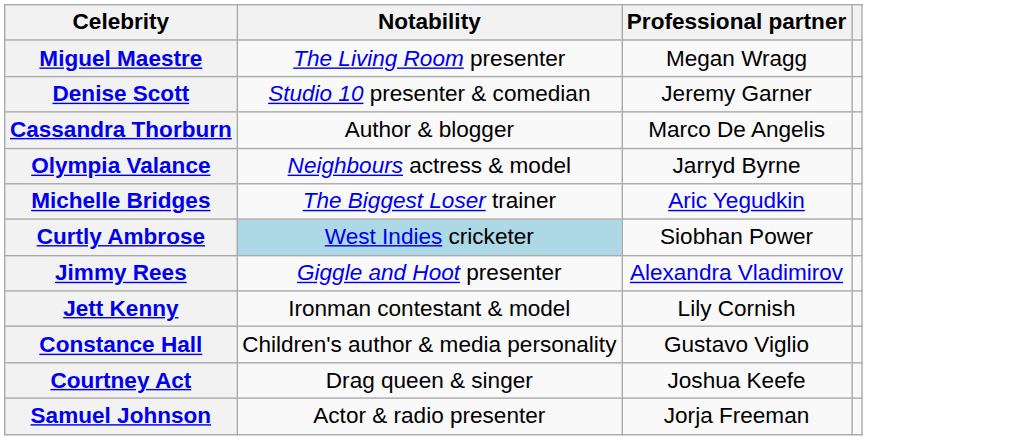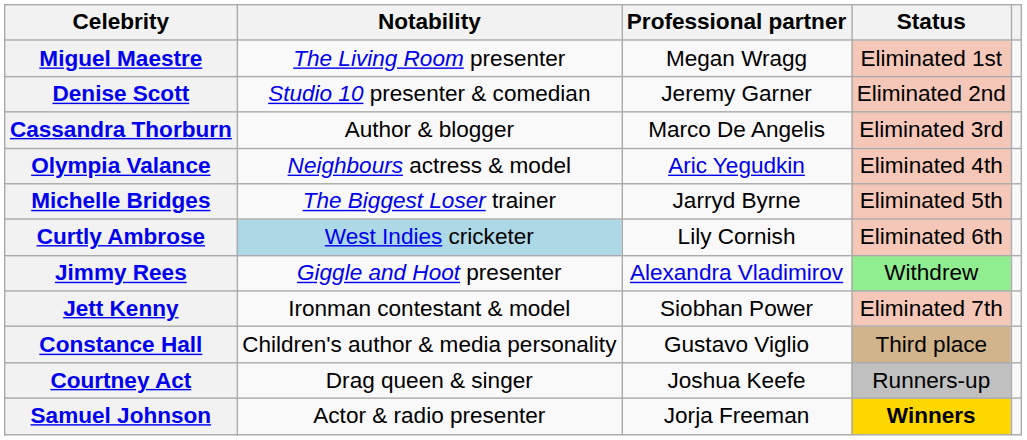 <table class="wikitable sortable" style="text-align:center;">
 <tr>
 <th scope="col">Celebrity</th>
 <th scope="col" class="unsortable">Notability</th>
 <th scope="col">Professional partner</th>
+<th scope="col">Status</th>
 <th scope="col" class="unsortable"></th>
 </tr>
 <tr>
 <th scope="row"><a href='#'>Miguel Maestre</a></th>
 <td><em><a href='#'>The Living Room</a></em> presenter</td>
 <td>Megan Wragg</td>
+<td bgcolor="#F4C7B8">Eliminated 1st <br> </td>
 <td></td>
 </tr>
 <tr>
 <th scope="row"><a href='#'>Denise Scott</a></th>
 <td><em><a href='#'>Studio 10</a></em> presenter & comedian</td>
 <td>Jeremy Garner</td>
+<td bgcolor="#F4C7B8">Eliminated 2nd <br> </td>
 <td></td>
 </tr>
 <tr>
 <th scope="row"><a href='#'>Cassandra Thorburn</a></th>
 <td>Author & blogger</td>
 <td>Marco De Angelis</td>
+<td bgcolor="#F4C7B8">Eliminated 3rd <br> </td>
 <td></td>
 </tr>
 <tr>
 <th scope="row"><a href='#'>Olympia Valance</a></th>
 <td><em><a href='#'>Neighbours</a></em> actress & model</td>
-<td>Jarryd Byrne</td>
+<td><a href='#'>Aric Yegudkin</a></td>
+<td bgcolor="#F4C7B8">Eliminated 4th <br> </td>
 <td></td>
 </tr>
 <tr>
 <th scope="row"><a href='#'>Michelle Bridges</a></th>
 <td><em><a href='#'>The Biggest Loser</a></em> trainer</td>
-<td><a href='#'>Aric Yegudkin</a></td>
+<td>Jarryd Byrne</td>
+<td bgcolor="#F4C7B8">Eliminated 5th <br> </td>
 <td></td>
 </tr>
 <tr>
 <th scope="row"><a href='#'>Curtly Ambrose</a></th>
 <td style="background: lightblue;"><a href='#'>West Indies</a> cricketer</td>
-<td>Siobhan Power</td>
+<td>Lily Cornish</td>
+<td bgcolor="#F4C7B8">Eliminated 6th <br> </td>
 <td></td>
 </tr>
 <tr>
 <th scope="row"><a href='#'>Jimmy Rees</a></th>
 <td><em><a href='#'>Giggle and Hoot</a></em> presenter</td>
 <td><a href='#'>Alexandra Vladimirov</a></td>
+<td bgcolor="lightgreen">Withdrew <br> </td>
 <td></td>
 </tr>
 <tr>
 <th scope="row"><a href='#'>Jett Kenny</a></th>
 <td>Ironman contestant & model</td>
-<td>Lily Cornish</td>
+<td>Siobhan Power</td>
+<td bgcolor="#F4C7B8">Eliminated 7th <br> </td>
 <td></td>
 </tr>
 <tr>
 <th scope="row"><a href='#'>Constance Hall</a></th>
 <td>Children's author & media personality</td>
 <td>Gustavo Viglio</td>
+<td bgcolor="tan">Third place <br> </td>
 <td></td>
 </tr>
 <tr>
 <th scope="row"><a href='#'>Courtney Act</a></th>
 <td>Drag queen & singer</td>
 <td>Joshua Keefe</td>
+<td bgcolor="silver">Runners-up <br> </td>
 <td></td>
 </tr>
 <tr>
 <th scope="row"><a href='#'>Samuel Johnson</a></th>
 <td>Actor & radio presenter</td>
 <td>Jorja Freeman</td>
+<td bgcolor="gold"><strong>Winners</strong><br> </td>
 <td></td>
 </tr>
 </table>
